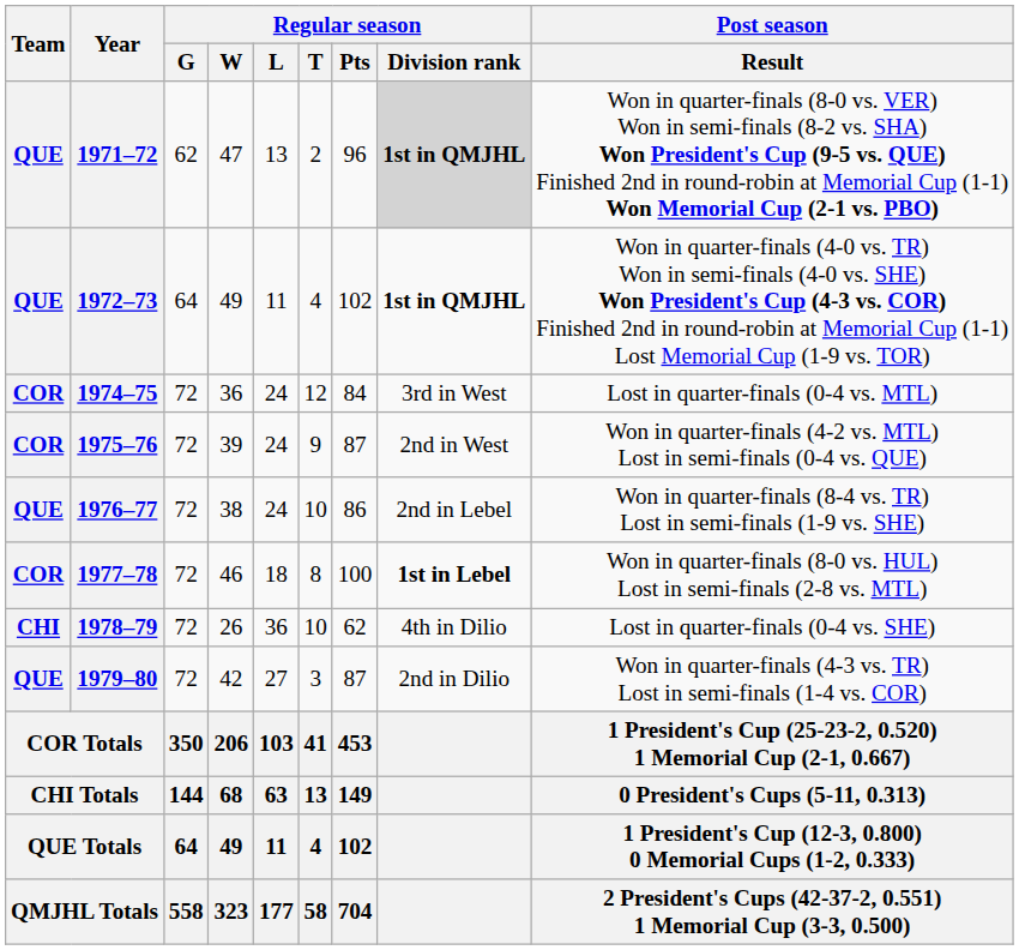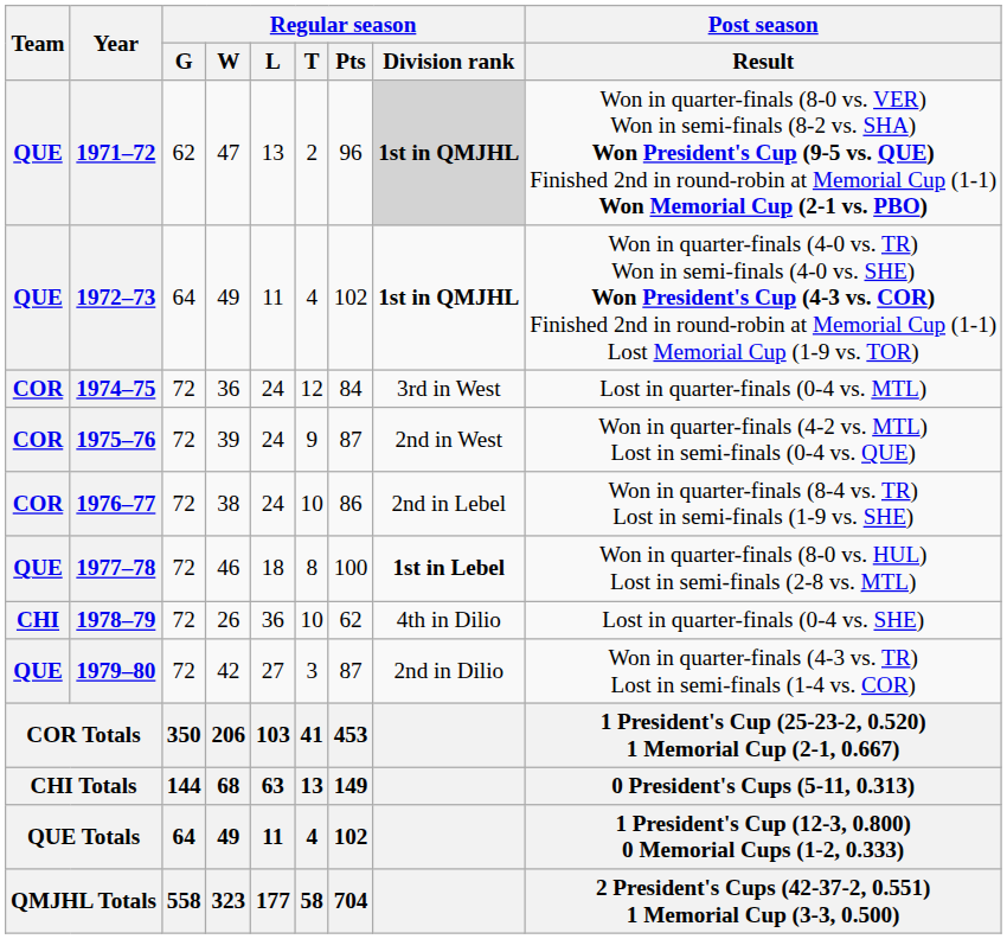 <table class="wikitable" style="font-size: 95%; text-align:center;">
 <tr>
 <th rowspan="2">Team</th>
 <th rowspan="2">Year</th>
 <th colspan="6"><a href='#'>Regular season</a></th>
 <th colspan="1"><a href='#'>Post season</a></th>
 </tr>
 <tr>
 <th>G</th>
 <th>W</th>
 <th>L</th>
 <th>T</th>
 <th>Pts</th>
 <th>Division rank</th>
 <th>Result</th>
 </tr>
 <tr>
 <th><a href='#'>QUE</a></th>
 <th><a href='#'>1971–72</a></th>
 <td>62</td>
 <td>47</td>
 <td>13</td>
 <td>2</td>
 <td>96</td>
 <td style="background: lightgrey;"><strong>1st in QMJHL</strong></td>
 <td>Won in quarter-finals (8-0 vs. <a href='#'>VER</a>) <br> Won in semi-finals (8-2 vs. <a href='#'>SHA</a>) <br> <strong>Won <a href='#'>President's Cup</a> (9-5 vs. <a href='#'>QUE</a>)</strong> <br> Finished 2nd in round-robin at <a href='#'>Memorial Cup</a> (1-1) <br> <strong>Won <a href='#'>Memorial Cup</a> (2-1 vs. <a href='#'>PBO</a>)</strong></td>
 </tr>
 <tr>
 <th><a href='#'>QUE</a></th>
 <th><a href='#'>1972–73</a></th>
 <td>64</td>
 <td>49</td>
 <td>11</td>
 <td>4</td>
 <td>102</td>
 <td><strong>1st in QMJHL</strong></td>
 <td>Won in quarter-finals (4-0 vs. <a href='#'>TR</a>) <br> Won in semi-finals (4-0 vs. <a href='#'>SHE</a>) <br> <strong>Won <a href='#'>President's Cup</a> (4-3 vs. <a href='#'>COR</a>)</strong> <br> Finished 2nd in round-robin at <a href='#'>Memorial Cup</a> (1-1) <br> Lost <a href='#'>Memorial Cup</a> (1-9 vs. <a href='#'>TOR</a>)</td>
 </tr>
 <tr>
 <th><a href='#'>COR</a></th>
 <th><a href='#'>1974–75</a></th>
 <td>72</td>
 <td>36</td>
 <td>24</td>
 <td>12</td>
 <td>84</td>
 <td>3rd in West</td>
 <td>Lost in quarter-finals (0-4 vs. <a href='#'>MTL</a>)</td>
 </tr>
 <tr>
 <th><a href='#'>COR</a></th>
 <th><a href='#'>1975–76</a></th>
 <td>72</td>
 <td>39</td>
 <td>24</td>
 <td>9</td>
 <td>87</td>
 <td>2nd in West</td>
 <td>Won in quarter-finals (4-2 vs. <a href='#'>MTL</a>) <br> Lost in semi-finals (0-4 vs. <a href='#'>QUE</a>)</td>
 </tr>
 <tr>
-<th><a href='#'>QUE</a></th>
+<th><a href='#'>COR</a></th>
 <th><a href='#'>1976–77</a></th>
 <td>72</td>
 <td>38</td>
 <td>24</td>
 <td>10</td>
 <td>86</td>
 <td>2nd in Lebel</td>
 <td>Won in quarter-finals (8-4 vs. <a href='#'>TR</a>) <br> Lost in semi-finals (1-9 vs. <a href='#'>SHE</a>)</td>
 </tr>
 <tr>
-<th><a href='#'>COR</a></th>
+<th><a href='#'>QUE</a></th>
 <th><a href='#'>1977–78</a></th>
 <td>72</td>
 <td>46</td>
 <td>18</td>
 <td>8</td>
 <td>100</td>
 <td><strong>1st in Lebel</strong></td>
 <td>Won in quarter-finals (8-0 vs. <a href='#'>HUL</a>) <br> Lost in semi-finals (2-8 vs. <a href='#'>MTL</a>)</td>
 </tr>
 <tr>
 <th><a href='#'>CHI</a></th>
 <th><a href='#'>1978–79</a></th>
 <td>72</td>
 <td>26</td>
 <td>36</td>
 <td>10</td>
 <td>62</td>
 <td>4th in Dilio</td>
 <td>Lost in quarter-finals (0-4 vs. <a href='#'>SHE</a>)</td>
 </tr>
 <tr>
 <th><a href='#'>QUE</a></th>
 <th><a href='#'>1979–80</a></th>
 <td>72</td>
 <td>42</td>
 <td>27</td>
 <td>3</td>
 <td>87</td>
 <td>2nd in Dilio</td>
 <td>Won in quarter-finals (4-3 vs. <a href='#'>TR</a>) <br> Lost in semi-finals (1-4 vs. <a href='#'>COR</a>)</td>
 </tr>
 <tr>
 <th colspan="2">COR Totals</th>
 <th>350</th>
 <th>206</th>
 <th>103</th>
 <th>41</th>
 <th>453</th>
 <th></th>
 <th>1 President's Cup (25-23-2, 0.520) <br> 1 Memorial Cup (2-1, 0.667)</th>
 </tr>
 <tr>
 <th colspan="2">CHI Totals</th>
 <th>144</th>
 <th>68</th>
 <th>63</th>
 <th>13</th>
 <th>149</th>
 <th></th>
 <th>0 President's Cups (5-11, 0.313)</th>
 </tr>
 <tr>
 <th colspan="2">QUE Totals</th>
 <th>64</th>
 <th>49</th>
 <th>11</th>
 <th>4</th>
 <th>102</th>
 <th></th>
 <th>1 President's Cup (12-3, 0.800) <br> 0 Memorial Cups (1-2, 0.333)</th>
 </tr>
 <tr>
 <th colspan="2">QMJHL Totals</th>
 <th>558</th>
 <th>323</th>
 <th>177</th>
 <th>58</th>
 <th>704</th>
 <th></th>
 <th>2 President's Cups (42-37-2, 0.551) <br> 1 Memorial Cup (3-3, 0.500)</th>
 </tr>
 </table>
